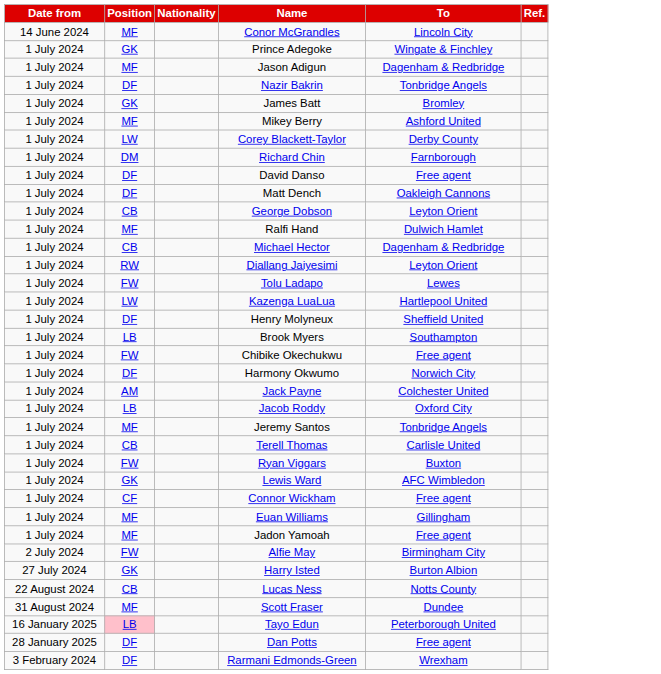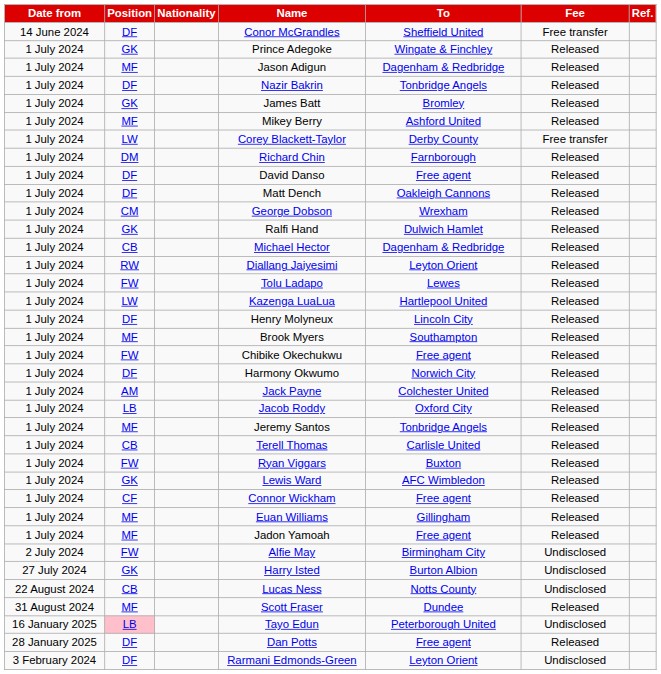 <table class="wikitable"  style="text-align:center; font-size:90%; ">
 <tr>
 <th style="background:#DD0000; color:white; width:120px;">Date from</th>
 <th style="background:#DD0000; color:white; width:50px;">Position</th>
 <th style="background:#DD0000; color:white; width:50px;">Nationality</th>
 <th style="background:#DD0000; color:white; width:180px;">Name</th>
 <th style="background:#DD0000; color:white; width:190px;">To</th>
+<th style="background:#DD0000; color:white; width:130px;">Fee</th>
 <th style="background:#DD0000; color:white; width:25px;">Ref.</th>
 </tr>
 <tr>
 <td>14 June 2024</td>
-<td><a href='#'>MF</a></td>
+<td><a href='#'>DF</a></td>
 <td></td>
 <td><a href='#'>Conor McGrandles</a></td>
-<td> <a href='#'>Lincoln City</a></td>
+<td> <a href='#'>Sheffield United</a></td>
+<td>Free transfer</td>
 <td></td>
 </tr>
 <tr>
 <td>1 July 2024</td>
 <td><a href='#'>GK</a></td>
 <td></td>
 <td>Prince Adegoke</td>
 <td> <a href='#'>Wingate & Finchley</a></td>
+<td>Released</td>
 <td></td>
 </tr>
 <tr>
 <td>1 July 2024</td>
 <td><a href='#'>MF</a></td>
 <td></td>
 <td>Jason Adigun</td>
 <td> <a href='#'>Dagenham & Redbridge</a></td>
+<td>Released</td>
 <td></td>
 </tr>
 <tr>
 <td>1 July 2024</td>
 <td><a href='#'>DF</a></td>
 <td></td>
 <td><a href='#'>Nazir Bakrin</a></td>
 <td> <a href='#'>Tonbridge Angels</a></td>
+<td>Released</td>
 <td></td>
 </tr>
 <tr>
 <td>1 July 2024</td>
 <td><a href='#'>GK</a></td>
 <td></td>
 <td>James Batt</td>
 <td> <a href='#'>Bromley</a></td>
+<td>Released</td>
 <td></td>
 </tr>
 <tr>
 <td>1 July 2024</td>
 <td><a href='#'>MF</a></td>
 <td></td>
 <td>Mikey Berry</td>
 <td> <a href='#'>Ashford United</a></td>
+<td>Released</td>
 <td></td>
 </tr>
 <tr>
 <td>1 July 2024</td>
 <td><a href='#'>LW</a></td>
 <td></td>
 <td><a href='#'>Corey Blackett-Taylor</a></td>
 <td> <a href='#'>Derby County</a></td>
+<td>Free transfer</td>
 <td></td>
 </tr>
 <tr>
 <td>1 July 2024</td>
 <td><a href='#'>DM</a></td>
 <td></td>
 <td><a href='#'>Richard Chin</a></td>
 <td> <a href='#'>Farnborough</a></td>
+<td>Released</td>
 <td></td>
 </tr>
 <tr>
 <td>1 July 2024</td>
 <td><a href='#'>DF</a></td>
 <td></td>
 <td>David Danso</td>
 <td> <a href='#'>Free agent</a></td>
+<td>Released</td>
 <td></td>
 </tr>
 <tr>
 <td>1 July 2024</td>
 <td><a href='#'>DF</a></td>
 <td></td>
 <td>Matt Dench</td>
 <td> <a href='#'>Oakleigh Cannons</a></td>
+<td>Released</td>
 <td></td>
 </tr>
 <tr>
 <td>1 July 2024</td>
-<td><a href='#'>CB</a></td>
+<td><a href='#'>CM</a></td>
 <td></td>
 <td><a href='#'>George Dobson</a></td>
-<td> <a href='#'>Leyton Orient</a></td>
+<td> <a href='#'>Wrexham</a></td>
+<td>Released</td>
 <td></td>
 </tr>
 <tr>
 <td>1 July 2024</td>
-<td><a href='#'>MF</a></td>
+<td><a href='#'>GK</a></td>
 <td></td>
 <td>Ralfi Hand</td>
 <td> <a href='#'>Dulwich Hamlet</a></td>
+<td>Released</td>
 <td></td>
 </tr>
 <tr>
 <td>1 July 2024</td>
 <td><a href='#'>CB</a></td>
 <td></td>
 <td><a href='#'>Michael Hector</a></td>
 <td> <a href='#'>Dagenham & Redbridge</a></td>
+<td>Released</td>
 <td></td>
 </tr>
 <tr>
 <td>1 July 2024</td>
 <td><a href='#'>RW</a></td>
 <td></td>
 <td><a href='#'>Diallang Jaiyesimi</a></td>
 <td> <a href='#'>Leyton Orient</a></td>
+<td>Released</td>
 <td></td>
 </tr>
 <tr>
 <td>1 July 2024</td>
 <td><a href='#'>FW</a></td>
 <td></td>
 <td><a href='#'>Tolu Ladapo</a></td>
 <td> <a href='#'>Lewes</a></td>
+<td>Released</td>
 <td></td>
 </tr>
 <tr>
 <td>1 July 2024</td>
 <td><a href='#'>LW</a></td>
 <td></td>
 <td><a href='#'>Kazenga LuaLua</a></td>
 <td> <a href='#'>Hartlepool United</a></td>
+<td>Released</td>
 <td></td>
 </tr>
 <tr>
 <td>1 July 2024</td>
 <td><a href='#'>DF</a></td>
 <td></td>
 <td>Henry Molyneux</td>
-<td> <a href='#'>Sheffield United</a></td>
+<td> <a href='#'>Lincoln City</a></td>
+<td>Released</td>
 <td></td>
 </tr>
 <tr>
 <td>1 July 2024</td>
-<td><a href='#'>LB</a></td>
+<td><a href='#'>MF</a></td>
 <td></td>
 <td>Brook Myers</td>
 <td> <a href='#'>Southampton</a></td>
+<td>Released</td>
 <td></td>
 </tr>
 <tr>
 <td>1 July 2024</td>
 <td><a href='#'>FW</a></td>
 <td></td>
 <td>Chibike Okechukwu</td>
 <td> <a href='#'>Free agent</a></td>
+<td>Released</td>
 <td></td>
 </tr>
 <tr>
 <td>1 July 2024</td>
 <td><a href='#'>DF</a></td>
 <td></td>
 <td>Harmony Okwumo</td>
 <td> <a href='#'>Norwich City</a></td>
+<td>Released</td>
 <td></td>
 </tr>
 <tr>
 <td>1 July 2024</td>
 <td><a href='#'>AM</a></td>
 <td></td>
 <td><a href='#'>Jack Payne</a></td>
 <td> <a href='#'>Colchester United</a></td>
+<td>Released</td>
 <td></td>
 </tr>
 <tr>
 <td>1 July 2024</td>
 <td><a href='#'>LB</a></td>
 <td></td>
 <td><a href='#'>Jacob Roddy</a></td>
 <td> <a href='#'>Oxford City</a></td>
+<td>Released</td>
 <td></td>
 </tr>
 <tr>
 <td>1 July 2024</td>
 <td><a href='#'>MF</a></td>
 <td></td>
 <td>Jeremy Santos</td>
 <td> <a href='#'>Tonbridge Angels</a></td>
+<td>Released</td>
 <td></td>
 </tr>
 <tr>
 <td>1 July 2024</td>
 <td><a href='#'>CB</a></td>
 <td></td>
 <td><a href='#'>Terell Thomas</a></td>
 <td> <a href='#'>Carlisle United</a></td>
+<td>Released</td>
 <td></td>
 </tr>
 <tr>
 <td>1 July 2024</td>
 <td><a href='#'>FW</a></td>
 <td></td>
 <td><a href='#'>Ryan Viggars</a></td>
 <td> <a href='#'>Buxton</a></td>
+<td>Released</td>
 <td></td>
 </tr>
 <tr>
 <td>1 July 2024</td>
 <td><a href='#'>GK</a></td>
 <td></td>
 <td><a href='#'>Lewis Ward</a></td>
 <td> <a href='#'>AFC Wimbledon</a></td>
+<td>Released</td>
 <td></td>
 </tr>
 <tr>
 <td>1 July 2024</td>
 <td><a href='#'>CF</a></td>
 <td></td>
 <td><a href='#'>Connor Wickham</a></td>
 <td> <a href='#'>Free agent</a></td>
+<td>Released</td>
 <td></td>
 </tr>
 <tr>
 <td>1 July 2024</td>
 <td><a href='#'>MF</a></td>
 <td></td>
 <td><a href='#'>Euan Williams</a></td>
 <td> <a href='#'>Gillingham</a></td>
+<td>Released</td>
 <td></td>
 </tr>
 <tr>
 <td>1 July 2024</td>
 <td><a href='#'>MF</a></td>
 <td></td>
 <td>Jadon Yamoah</td>
 <td> <a href='#'>Free agent</a></td>
+<td>Released</td>
 <td></td>
 </tr>
 <tr>
 <td>2 July 2024</td>
 <td><a href='#'>FW</a></td>
 <td></td>
 <td><a href='#'>Alfie May</a></td>
 <td> <a href='#'>Birmingham City</a></td>
+<td>Undisclosed</td>
 <td></td>
 </tr>
 <tr>
 <td>27 July 2024</td>
 <td><a href='#'>GK</a></td>
 <td></td>
 <td><a href='#'>Harry Isted</a></td>
 <td> <a href='#'>Burton Albion</a></td>
+<td>Undisclosed</td>
 <td></td>
 </tr>
 <tr>
 <td>22 August 2024</td>
 <td><a href='#'>CB</a></td>
 <td></td>
 <td><a href='#'>Lucas Ness</a></td>
 <td> <a href='#'>Notts County</a></td>
+<td>Undisclosed</td>
 <td></td>
 </tr>
 <tr>
 <td>31 August 2024</td>
 <td><a href='#'>MF</a></td>
 <td></td>
 <td><a href='#'>Scott Fraser</a></td>
 <td> <a href='#'>Dundee</a></td>
+<td>Released</td>
 <td></td>
 </tr>
 <tr>
 <td>16 January 2025</td>
 <td style="background: pink;"><a href='#'>LB</a></td>
 <td></td>
 <td><a href='#'>Tayo Edun</a></td>
 <td> <a href='#'>Peterborough United</a></td>
+<td>Undisclosed</td>
 <td></td>
 </tr>
 <tr>
 <td>28 January 2025</td>
 <td><a href='#'>DF</a></td>
 <td></td>
 <td><a href='#'>Dan Potts</a></td>
 <td> <a href='#'>Free agent</a></td>
+<td>Released</td>
 <td></td>
 </tr>
 <tr>
 <td>3 February 2024</td>
 <td><a href='#'>DF</a></td>
 <td></td>
 <td><a href='#'>Rarmani Edmonds-Green</a></td>
-<td> <a href='#'>Wrexham</a></td>
+<td> <a href='#'>Leyton Orient</a></td>
+<td>Undisclosed</td>
 <td></td>
 </tr>
 </table>
